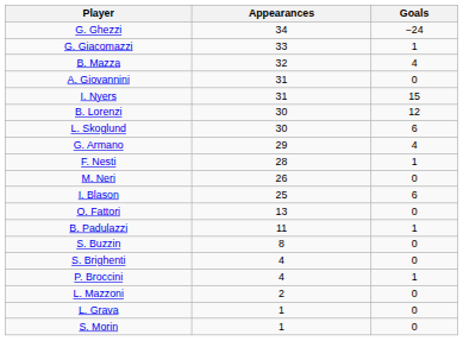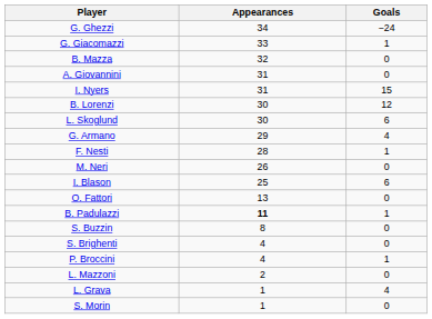 <table class = "wikitable" style="font-size:90%;width:100%;margin:auto;clear:both;text-align:center;">
 <tr>
 <th rowspan="1">Player</th>
 <th rowspan="1">Appearances</th>
 <th rowspan="1">Goals</th>
 </tr>
 <tr>
 <td><a href='#'>G. Ghezzi</a></td>
 <td>34</td>
 <td>−24</td>
 </tr>
 <tr>
 <td><a href='#'>G. Giacomazzi</a></td>
 <td>33</td>
 <td>1</td>
 </tr>
 <tr>
 <td><a href='#'>B. Mazza</a></td>
 <td>32</td>
-<td>4</td>
+<td>0</td>
 </tr>
 <tr>
 <td><a href='#'>A. Giovannini</a></td>
 <td>31</td>
 <td>0</td>
 </tr>
 <tr>
 <td><a href='#'>I. Nyers</a></td>
 <td>31</td>
 <td>15</td>
 </tr>
 <tr>
 <td><a href='#'>B. Lorenzi</a></td>
 <td>30</td>
 <td>12</td>
 </tr>
 <tr>
 <td><a href='#'>L. Skoglund</a></td>
 <td>30</td>
 <td>6</td>
 </tr>
 <tr>
 <td><a href='#'>G. Armano</a></td>
 <td>29</td>
 <td>4</td>
 </tr>
 <tr>
 <td><a href='#'>F. Nesti</a></td>
 <td>28</td>
 <td>1</td>
 </tr>
 <tr>
 <td><a href='#'>M. Neri</a></td>
 <td>26</td>
 <td>0</td>
 </tr>
 <tr>
 <td><a href='#'>I. Blason</a></td>
 <td>25</td>
 <td>6</td>
 </tr>
 <tr>
 <td><a href='#'>O. Fattori</a></td>
 <td>13</td>
 <td>0</td>
 </tr>
 <tr>
 <td><a href='#'>B. Padulazzi</a></td>
-<td>11</td>
+<td><strong>11</strong></td>
 <td>1</td>
 </tr>
 <tr>
 <td><a href='#'>S. Buzzin</a></td>
 <td>8</td>
 <td>0</td>
 </tr>
 <tr>
 <td><a href='#'>S. Brighenti</a></td>
 <td>4</td>
 <td>0</td>
 </tr>
 <tr>
 <td><a href='#'>P. Broccini</a></td>
 <td>4</td>
 <td>1</td>
 </tr>
 <tr>
 <td><a href='#'>L. Mazzoni</a></td>
 <td>2</td>
 <td>0</td>
 </tr>
 <tr>
 <td><a href='#'>L. Grava</a></td>
 <td>1</td>
-<td>0</td>
+<td>4</td>
 </tr>
 <tr>
 <td><a href='#'>S. Morin</a></td>
 <td>1</td>
 <td>0</td>
 </tr>
 </table>
